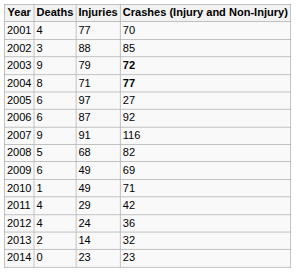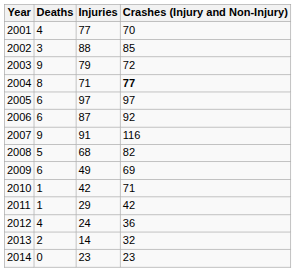 <table class="wikitable">
 <tr>
 <th>Year</th>
 <th>Deaths</th>
 <th>Injuries</th>
 <th>Crashes (Injury and Non-Injury)</th>
 </tr>
 <tr>
 <td>2001</td>
 <td>4</td>
 <td>77</td>
 <td>70</td>
 </tr>
 <tr>
 <td>2002</td>
 <td>3</td>
 <td>88</td>
 <td>85</td>
 </tr>
 <tr>
 <td>2003</td>
 <td>9</td>
 <td>79</td>
-<td><strong>72</strong></td>
+<td>72</td>
 </tr>
 <tr>
 <td>2004</td>
 <td>8</td>
 <td>71</td>
 <td><strong>77</strong></td>
 </tr>
 <tr>
 <td>2005</td>
 <td>6</td>
 <td>97</td>
-<td>27</td>
+<td>97</td>
 </tr>
 <tr>
 <td>2006</td>
 <td>6</td>
 <td>87</td>
 <td>92</td>
 </tr>
 <tr>
 <td>2007</td>
 <td>9</td>
 <td>91</td>
 <td>116</td>
 </tr>
 <tr>
 <td>2008</td>
 <td>5</td>
 <td>68</td>
 <td>82</td>
 </tr>
 <tr>
 <td>2009</td>
 <td>6</td>
 <td>49</td>
 <td>69</td>
 </tr>
 <tr>
 <td>2010</td>
 <td>1</td>
-<td>49</td>
+<td>42</td>
 <td>71</td>
 </tr>
 <tr>
 <td>2011</td>
-<td>4</td>
+<td>1</td>
 <td>29</td>
 <td>42</td>
 </tr>
 <tr>
 <td>2012</td>
 <td>4</td>
 <td>24</td>
 <td>36</td>
 </tr>
 <tr>
 <td>2013</td>
 <td>2</td>
 <td>14</td>
 <td>32</td>
 </tr>
 <tr>
 <td>2014</td>
 <td>0</td>
 <td>23</td>
 <td>23</td>
 </tr>
 </table>
